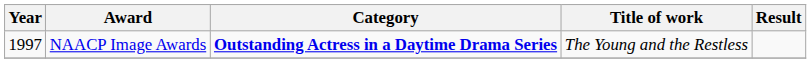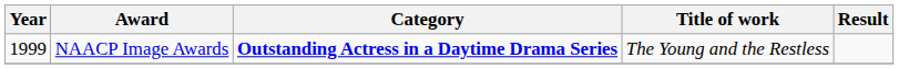 <table class="wikitable">
 <tr>
 <th>Year</th>
 <th>Award</th>
 <th>Category</th>
 <th>Title of work</th>
 <th>Result</th>
 </tr>
 <tr>
-<td>1997</td>
+<td>1999</td>
 <td><a href='#'>NAACP Image Awards</a></td>
 <td><strong><a href='#'>Outstanding Actress in a Daytime Drama Series</a></strong></td>
 <td><em>The Young and the Restless</em></td>
 <td></td>
 </tr>
 <tr>
 </tr>
 </table>
